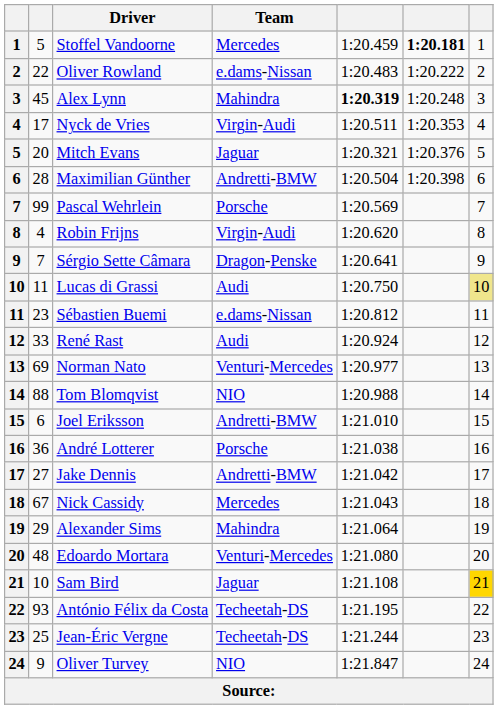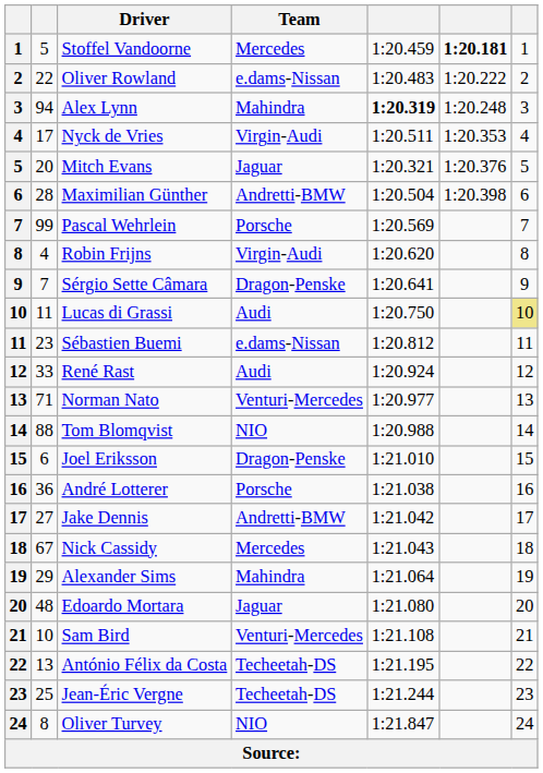 <table class="wikitable sortable" style="font-size: 85%">
 <tr>
 <th scope="col"></th>
 <th scope="col"></th>
 <th scope="col">Driver</th>
 <th scope="col">Team</th>
 <th scope="col"></th>
 <th scope="col"></th>
 <th scope="col"></th>
 </tr>
 <tr>
 <th scope="row">1</th>
 <td align="center">5</td>
 <td data-sort-value="VAN"> <a href='#'>Stoffel Vandoorne</a></td>
 <td><a href='#'>Mercedes</a></td>
 <td>1:20.459</td>
 <td><strong>1:20.181</strong></td>
 <td align="center">1</td>
 </tr>
 <tr>
 <th scope="row">2</th>
 <td align="center">22</td>
 <td data-sort-value="ROW"> <a href='#'>Oliver Rowland</a></td>
 <td><a href='#'>e.dams</a>-<a href='#'>Nissan</a></td>
 <td>1:20.483</td>
 <td>1:20.222</td>
 <td align="center">2</td>
 </tr>
 <tr>
 <th scope="row">3</th>
-<td align="center">45</td>
+<td align="center">94</td>
 <td data-sort-value="LYN"> <a href='#'>Alex Lynn</a></td>
 <td><a href='#'>Mahindra</a></td>
 <td><strong>1:20.319</strong></td>
 <td>1:20.248</td>
 <td align="center">3</td>
 </tr>
 <tr>
 <th scope="row">4</th>
 <td align="center">17</td>
 <td data-sort-value="DEV"> <a href='#'>Nyck de Vries</a></td>
 <td><a href='#'>Virgin</a>-<a href='#'>Audi</a></td>
 <td>1:20.511</td>
 <td>1:20.353</td>
 <td align="center">4</td>
 </tr>
 <tr>
 <th scope="row">5</th>
 <td align="center">20</td>
 <td data-sort-value="EVA"> <a href='#'>Mitch Evans</a></td>
 <td><a href='#'>Jaguar</a></td>
 <td>1:20.321</td>
 <td>1:20.376</td>
 <td align="center">5</td>
 </tr>
 <tr>
 <th scope="row">6</th>
 <td align="center">28</td>
 <td data-sort-value="GUE"> <a href='#'>Maximilian Günther</a></td>
 <td><a href='#'>Andretti</a>-<a href='#'>BMW</a></td>
 <td>1:20.504</td>
 <td>1:20.398</td>
 <td align="center">6</td>
 </tr>
 <tr>
 <th scope="row">7</th>
 <td align="center">99</td>
 <td data-sort-value="WEH"> <a href='#'>Pascal Wehrlein</a></td>
 <td><a href='#'>Porsche</a></td>
 <td>1:20.569</td>
 <td></td>
 <td align="center">7</td>
 </tr>
 <tr>
 <th scope="row">8</th>
 <td align="center">4</td>
 <td data-sort-value="FRI"> <a href='#'>Robin Frijns</a></td>
 <td><a href='#'>Virgin</a>-<a href='#'>Audi</a></td>
 <td>1:20.620</td>
 <td></td>
 <td align="center">8</td>
 </tr>
 <tr>
 <th scope="row">9</th>
 <td align="center">7</td>
 <td data-sort-value="SET"> <a href='#'>Sérgio Sette Câmara</a></td>
 <td><a href='#'>Dragon</a>-<a href='#'>Penske</a></td>
 <td>1:20.641</td>
 <td></td>
 <td align="center">9</td>
 </tr>
 <tr>
 <th scope="row">10</th>
 <td align="center">11</td>
 <td data-sort-value="DIG"> <a href='#'>Lucas di Grassi</a></td>
 <td><a href='#'>Audi</a></td>
 <td>1:20.750</td>
 <td></td>
 <td align="center" style="background: khaki;">10</td>
 </tr>
 <tr>
 <th scope="row">11</th>
 <td align="center">23</td>
 <td data-sort-value="BUE"> <a href='#'>Sébastien Buemi</a></td>
 <td><a href='#'>e.dams</a>-<a href='#'>Nissan</a></td>
 <td>1:20.812</td>
 <td></td>
 <td align="center">11</td>
 </tr>
 <tr>
 <th scope="row">12</th>
 <td align="center">33</td>
 <td data-sort-value="RAS"> <a href='#'>René Rast</a></td>
 <td><a href='#'>Audi</a></td>
 <td>1:20.924</td>
 <td></td>
 <td align="center">12</td>
 </tr>
 <tr>
 <th scope="row">13</th>
-<td align="center">69</td>
+<td align="center">71</td>
 <td data-sort-value="NAT"> <a href='#'>Norman Nato</a></td>
 <td><a href='#'>Venturi</a>-<a href='#'>Mercedes</a></td>
 <td>1:20.977</td>
 <td></td>
 <td align="center">13</td>
 </tr>
 <tr>
 <th scope="row">14</th>
 <td align="center">88</td>
 <td data-sort-value="BLO"> <a href='#'>Tom Blomqvist</a></td>
 <td><a href='#'>NIO</a></td>
 <td>1:20.988</td>
 <td></td>
 <td align="center">14</td>
 </tr>
 <tr>
 <th scope="row">15</th>
 <td align="center">6</td>
 <td data-sort-value="ERI"> <a href='#'>Joel Eriksson</a></td>
-<td><a href='#'>Andretti</a>-<a href='#'>BMW</a></td>
+<td><a href='#'>Dragon</a>-<a href='#'>Penske</a></td>
 <td>1:21.010</td>
 <td></td>
 <td align="center">15</td>
 </tr>
 <tr>
 <th scope="row">16</th>
 <td align="center">36</td>
 <td data-sort-value="LOT"> <a href='#'>André Lotterer</a></td>
 <td><a href='#'>Porsche</a></td>
 <td>1:21.038</td>
 <td></td>
 <td align="center">16</td>
 </tr>
 <tr>
 <th scope="row">17</th>
 <td align="center">27</td>
 <td data-sort-value="DEN"> <a href='#'>Jake Dennis</a></td>
 <td><a href='#'>Andretti</a>-<a href='#'>BMW</a></td>
 <td>1:21.042</td>
 <td></td>
 <td align="center">17</td>
 </tr>
 <tr>
 <th scope="row">18</th>
 <td align="center">67</td>
 <td data-sort-value="CAS"> <a href='#'>Nick Cassidy</a></td>
 <td><a href='#'>Mercedes</a></td>
 <td>1:21.043</td>
 <td></td>
 <td align="center">18</td>
 </tr>
 <tr>
 <th scope="row">19</th>
 <td align="center">29</td>
 <td data-sort-value="SIM"> <a href='#'>Alexander Sims</a></td>
 <td><a href='#'>Mahindra</a></td>
 <td>1:21.064</td>
 <td></td>
 <td align="center">19</td>
 </tr>
 <tr>
 <th scope="row">20</th>
 <td align="center">48</td>
 <td data-sort-value="MOR"> <a href='#'>Edoardo Mortara</a></td>
-<td><a href='#'>Venturi</a>-<a href='#'>Mercedes</a></td>
+<td><a href='#'>Jaguar</a></td>
 <td>1:21.080</td>
 <td></td>
 <td align="center">20</td>
 </tr>
 <tr>
 <th scope="row">21</th>
 <td align="center">10</td>
 <td data-sort-value="BIR"> <a href='#'>Sam Bird</a></td>
-<td><a href='#'>Jaguar</a></td>
+<td><a href='#'>Venturi</a>-<a href='#'>Mercedes</a></td>
 <td>1:21.108</td>
 <td></td>
-<td align="center" style="background: gold;">21</td>
+<td align="center">21</td>
 </tr>
 <tr>
 <th scope="row">22</th>
-<td align="center">93</td>
+<td align="center">13</td>
 <td data-sort-value="DAC"> <a href='#'>António Félix da Costa</a></td>
 <td><a href='#'>Techeetah</a>-<a href='#'>DS</a></td>
 <td>1:21.195</td>
 <td></td>
 <td align="center">22</td>
 </tr>
 <tr>
 <th scope="row">23</th>
 <td align="center">25</td>
 <td data-sort-value="JEV"> <a href='#'>Jean-Éric Vergne</a></td>
 <td><a href='#'>Techeetah</a>-<a href='#'>DS</a></td>
 <td>1:21.244</td>
 <td></td>
 <td align="center">23</td>
 </tr>
 <tr>
 <th scope="row">24</th>
-<td align="center">9</td>
+<td align="center">8</td>
 <td data-sort-value="TUR"> <a href='#'>Oliver Turvey</a></td>
 <td><a href='#'>NIO</a></td>
 <td>1:21.847</td>
 <td></td>
 <td align="center">24</td>
 </tr>
 <tr>
 <th colspan="7">Source:</th>
 </tr>
 </table>
